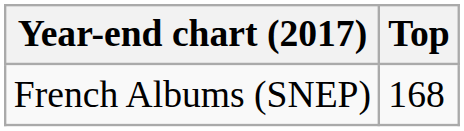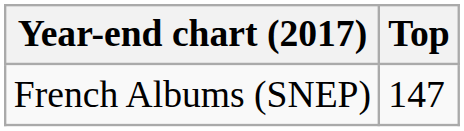 <table class="wikitable">
 <tr>
 <th>Year-end chart (2017)</th>
 <th>Top</th>
 </tr>
 <tr>
 <td>French Albums (SNEP)</td>
-<td>168</td>
+<td>147</td>
 </tr>
 </table>
